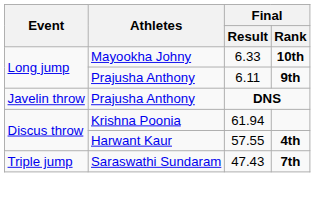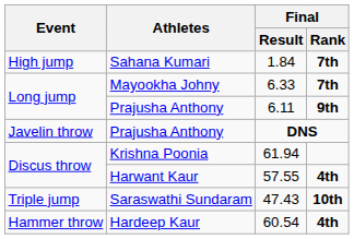 <table class=wikitable style="font-size:90%">
 <tr>
 <th rowspan=2>Event</th>
 <th rowspan=2>Athletes</th>
 <th colspan=2>Final</th>
 </tr>
 <tr>
 <th>Result</th>
 <th>Rank</th>
 </tr>
 <tr>
+<td><a href='#'>High jump</a></td>
+<td><a href='#'>Sahana Kumari</a></td>
+<td align=center>1.84</td>
+<td align=center><strong>7th</strong></td>
+</tr>
+<tr>
 <td rowspan=2><a href='#'>Long jump</a></td>
 <td><a href='#'>Mayookha Johny</a></td>
 <td align=center>6.33</td>
-<td align=center><strong>10th</strong></td>
+<td align=center><strong>7th</strong></td>
 </tr>
 <tr>
 <td><a href='#'>Prajusha Anthony</a></td>
 <td align=center>6.11</td>
 <td align=center><strong>9th</strong></td>
 </tr>
 <tr>
 <td><a href='#'>Javelin throw</a></td>
 <td><a href='#'>Prajusha Anthony</a></td>
 <td align=center colspan=2><strong>DNS</strong></td>
 </tr>
 <tr>
 <td rowspan="2"><a href='#'>Discus throw</a></td>
 <td><a href='#'>Krishna Poonia</a></td>
 <td align=center>61.94</td>
 <td align=center></td>
 </tr>
 <tr>
 <td><a href='#'>Harwant Kaur</a></td>
 <td align=center>57.55</td>
 <td align=center><strong>4th</strong></td>
 </tr>
 <tr>
 <td><a href='#'>Triple jump</a></td>
 <td><a href='#'>Saraswathi Sundaram</a></td>
 <td align=center>47.43</td>
-<td align=center><strong>7th</strong></td>
+<td align=center><strong>10th</strong></td>
+</tr>
+<tr>
+<td><a href='#'>Hammer throw</a></td>
+<td><a href='#'>Hardeep Kaur</a></td>
+<td align=center>60.54</td>
+<td align=center><strong>4th</strong></td>
 </tr>
 </table>
